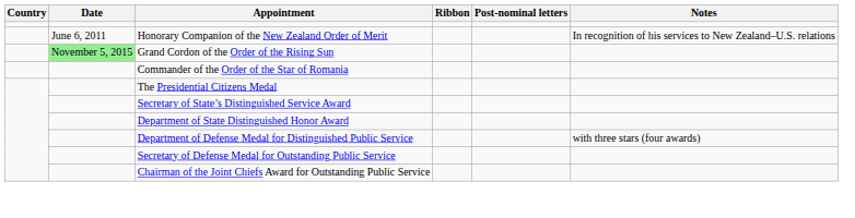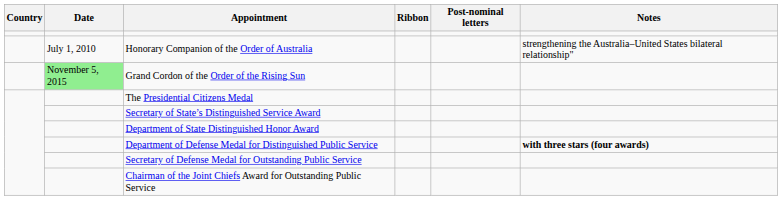 <table class="wikitable sortable">
 <tr>
 <th>Country</th>
 <th>Date</th>
 <th>Appointment</th>
 <th>Ribbon</th>
 <th>Post-nominal letters</th>
 <th>Notes</th>
 </tr>
 <tr>
 <td></td>
 <td></td>
 <td></td>
 <td></td>
 <td></td>
 <td></td>
 </tr>
 <tr>
 <td></td>
-<td>June 6, 2011</td>
-<td>Honorary Companion of the <a href='#'>New Zealand Order of Merit</a></td>
+<td>July 1, 2010</td>
+<td>Honorary Companion of the <a href='#'>Order of Australia</a></td>
 <td></td>
 <td></td>
-<td>In recognition of his services to New Zealand–U.S. relations</td>
+<td> strengthening the Australia–United States bilateral relationship"</td>
 </tr>
 <tr>
 <td></td>
 <td style="background: lightgreen;">November 5, 2015</td>
 <td>Grand Cordon of the <a href='#'>Order of the Rising Sun</a></td>
-<td></td>
-<td></td>
-<td></td>
-</tr>
-<tr>
-<td></td>
-<td></td>
-<td>Commander of the <a href='#'>Order of the Star of Romania</a></td>
 <td></td>
 <td></td>
 <td></td>
 </tr>
 <tr>
 <td rowspan="6"></td>
 <td></td>
 <td>The <a href='#'>Presidential Citizens Medal</a></td>
 <td></td>
 <td></td>
 <td></td>
 </tr>
 <tr>
 <td></td>
 <td><a href='#'>Secretary of State’s Distinguished Service Award</a></td>
 <td></td>
 <td></td>
 <td></td>
 </tr>
 <tr>
 <td></td>
 <td><a href='#'>Department of State Distinguished Honor Award</a></td>
 <td></td>
 <td></td>
 <td></td>
 </tr>
 <tr>
 <td></td>
 <td><a href='#'>Department of Defense Medal for Distinguished Public Service</a></td>
 <td></td>
 <td></td>
-<td>with three stars (four awards)</td>
+<td><strong>with three stars (four awards)</strong></td>
 </tr>
 <tr>
 <td></td>
 <td><a href='#'>Secretary of Defense Medal for Outstanding Public Service</a></td>
 <td></td>
 <td></td>
 <td></td>
 </tr>
 <tr>
 <td></td>
 <td><a href='#'>Chairman of the Joint Chiefs</a> Award for Outstanding Public Service</td>
 <td></td>
 <td></td>
 <td></td>
 </tr>
 </table>
